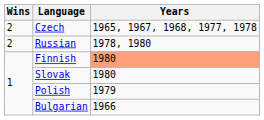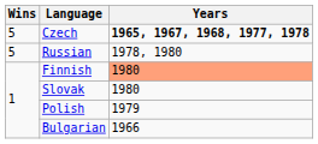 <table class="wikitable" style="font-size:95%">
 <tr>
 <th>Wins</th>
 <th>Language</th>
 <th>Years</th>
 </tr>
 <tr>
-<td>2</td>
+<td>5</td>
 <td><a href='#'>Czech</a></td>
-<td>1965, 1967, 1968, 1977, 1978</td>
+<td><strong>1965, 1967, 1968, 1977, 1978</strong></td>
 </tr>
 <tr>
-<td>2</td>
+<td>5</td>
 <td><a href='#'>Russian</a></td>
 <td>1978, 1980</td>
 </tr>
 <tr>
 <td rowspan="4">1</td>
 <td><a href='#'>Finnish</a></td>
 <td style="background: lightsalmon;">1980</td>
 </tr>
 <tr>
 <td><a href='#'>Slovak</a></td>
 <td>1980</td>
 </tr>
 <tr>
 <td><a href='#'>Polish</a></td>
 <td>1979</td>
 </tr>
 <tr>
 <td><a href='#'>Bulgarian</a></td>
 <td>1966</td>
 </tr>
 </table>
